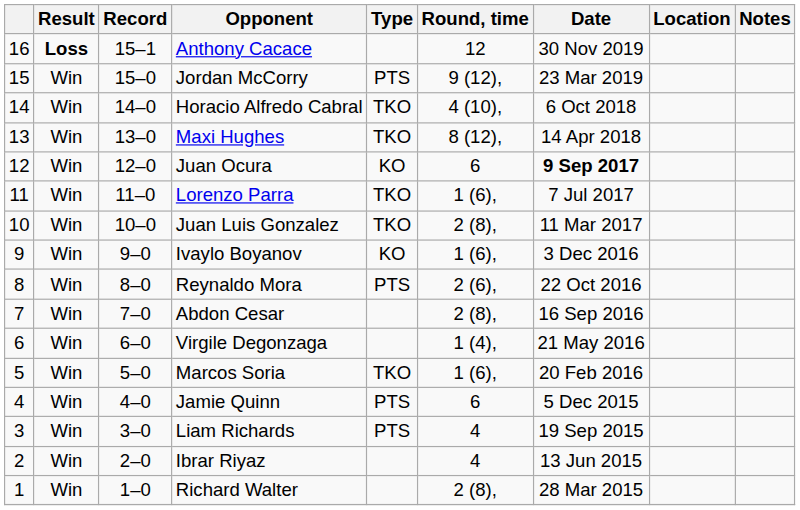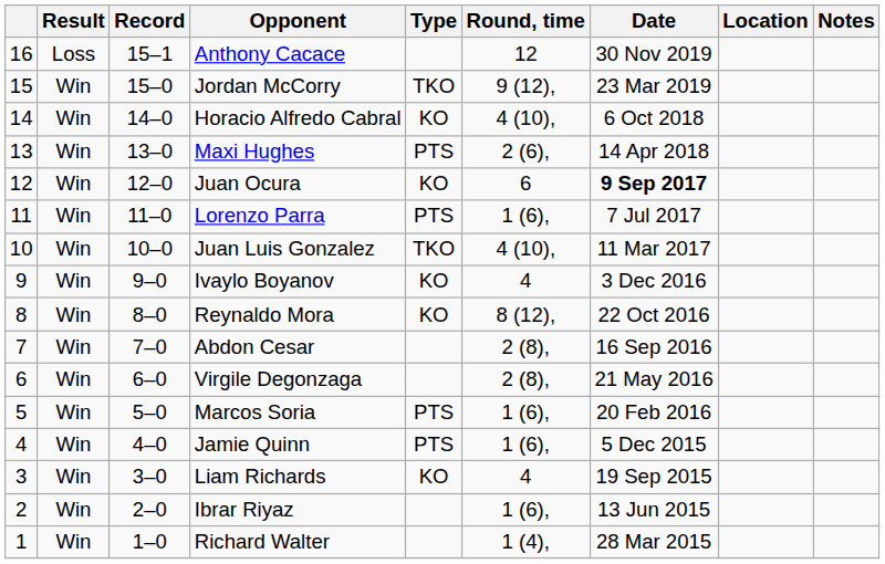 <table class="wikitable" style="text-align:center">
 <tr>
 <th></th>
 <th>Result</th>
 <th>Record</th>
 <th>Opponent</th>
 <th>Type</th>
 <th>Round, time</th>
 <th>Date</th>
 <th>Location</th>
 <th>Notes</th>
 </tr>
 <tr>
 <td>16</td>
-<td><strong>Loss</strong></td>
+<td>Loss</td>
 <td>15–1</td>
 <td align=left><a href='#'>Anthony Cacace</a></td>
 <td></td>
 <td>12</td>
 <td>30 Nov 2019</td>
 <td align=left></td>
 <td align=left></td>
 </tr>
 <tr>
 <td>15</td>
 <td>Win</td>
 <td>15–0</td>
 <td align=left>Jordan McCorry</td>
-<td>PTS</td>
+<td>TKO</td>
 <td>9 (12), </td>
 <td>23 Mar 2019</td>
 <td align=left></td>
 <td align=left></td>
 </tr>
 <tr>
 <td>14</td>
 <td>Win</td>
 <td>14–0</td>
 <td align=left>Horacio Alfredo Cabral</td>
-<td>TKO</td>
+<td>KO</td>
 <td>4 (10), </td>
 <td>6 Oct 2018</td>
 <td align=left></td>
 <td align=left></td>
 </tr>
 <tr>
 <td>13</td>
 <td>Win</td>
 <td>13–0</td>
 <td align=left><a href='#'>Maxi Hughes</a></td>
-<td>TKO</td>
-<td>8 (12), </td>
+<td>PTS</td>
+<td>2 (6), </td>
 <td>14 Apr 2018</td>
 <td align=left></td>
 <td align=left></td>
 </tr>
 <tr>
 <td>12</td>
 <td>Win</td>
 <td>12–0</td>
 <td align=left>Juan Ocura</td>
 <td>KO</td>
 <td>6</td>
 <td><strong>9 Sep 2017</strong></td>
 <td align=left></td>
 <td></td>
 </tr>
 <tr>
 <td>11</td>
 <td>Win</td>
 <td>11–0</td>
 <td align=left><a href='#'>Lorenzo Parra</a></td>
-<td>TKO</td>
+<td>PTS</td>
 <td>1 (6), </td>
 <td>7 Jul 2017</td>
 <td align=left></td>
 <td></td>
 </tr>
 <tr>
 <td>10</td>
 <td>Win</td>
 <td>10–0</td>
 <td align=left>Juan Luis Gonzalez</td>
 <td>TKO</td>
-<td>2 (8), </td>
+<td>4 (10), </td>
 <td>11 Mar 2017</td>
 <td align=left></td>
 <td></td>
 </tr>
 <tr>
 <td>9</td>
 <td>Win</td>
 <td>9–0</td>
 <td align=left>Ivaylo Boyanov</td>
 <td>KO</td>
-<td>1 (6), </td>
+<td>4</td>
 <td>3 Dec 2016</td>
 <td align=left></td>
 <td></td>
 </tr>
 <tr>
 <td>8</td>
 <td>Win</td>
 <td>8–0</td>
 <td align=left>Reynaldo Mora</td>
-<td>PTS</td>
-<td>2 (6), </td>
+<td>KO</td>
+<td>8 (12), </td>
 <td>22 Oct 2016</td>
 <td align=left></td>
 <td></td>
 </tr>
 <tr>
 <td>7</td>
 <td>Win</td>
 <td>7–0</td>
 <td align=left>Abdon Cesar</td>
 <td></td>
 <td>2 (8), </td>
 <td>16 Sep 2016</td>
 <td align=left></td>
 <td></td>
 </tr>
 <tr>
 <td>6</td>
 <td>Win</td>
 <td>6–0</td>
 <td align=left>Virgile Degonzaga</td>
 <td></td>
-<td>1 (4), </td>
+<td>2 (8), </td>
 <td>21 May 2016</td>
 <td align=left></td>
 <td></td>
 </tr>
 <tr>
 <td>5</td>
 <td>Win</td>
 <td>5–0</td>
 <td align=left>Marcos Soria</td>
-<td>TKO</td>
+<td>PTS</td>
 <td>1 (6), </td>
 <td>20 Feb 2016</td>
 <td align=left></td>
 <td></td>
 </tr>
 <tr>
 <td>4</td>
 <td>Win</td>
 <td>4–0</td>
 <td align=left>Jamie Quinn</td>
 <td>PTS</td>
-<td>6</td>
+<td>1 (6), </td>
 <td>5 Dec 2015</td>
 <td align=left></td>
 <td></td>
 </tr>
 <tr>
 <td>3</td>
 <td>Win</td>
 <td>3–0</td>
 <td align=left>Liam Richards</td>
-<td>PTS</td>
+<td>KO</td>
 <td>4</td>
 <td>19 Sep 2015</td>
 <td align=left></td>
 <td></td>
 </tr>
 <tr>
 <td>2</td>
 <td>Win</td>
 <td>2–0</td>
 <td align=left>Ibrar Riyaz</td>
 <td></td>
-<td>4</td>
+<td>1 (6), </td>
 <td>13 Jun 2015</td>
 <td align=left></td>
 <td></td>
 </tr>
 <tr>
 <td>1</td>
 <td>Win</td>
 <td>1–0</td>
 <td align=left>Richard Walter</td>
 <td></td>
-<td>2 (8), </td>
+<td>1 (4), </td>
 <td>28 Mar 2015</td>
 <td align=left></td>
 <td></td>
 </tr>
 <tr>
 </tr>
 </table>
